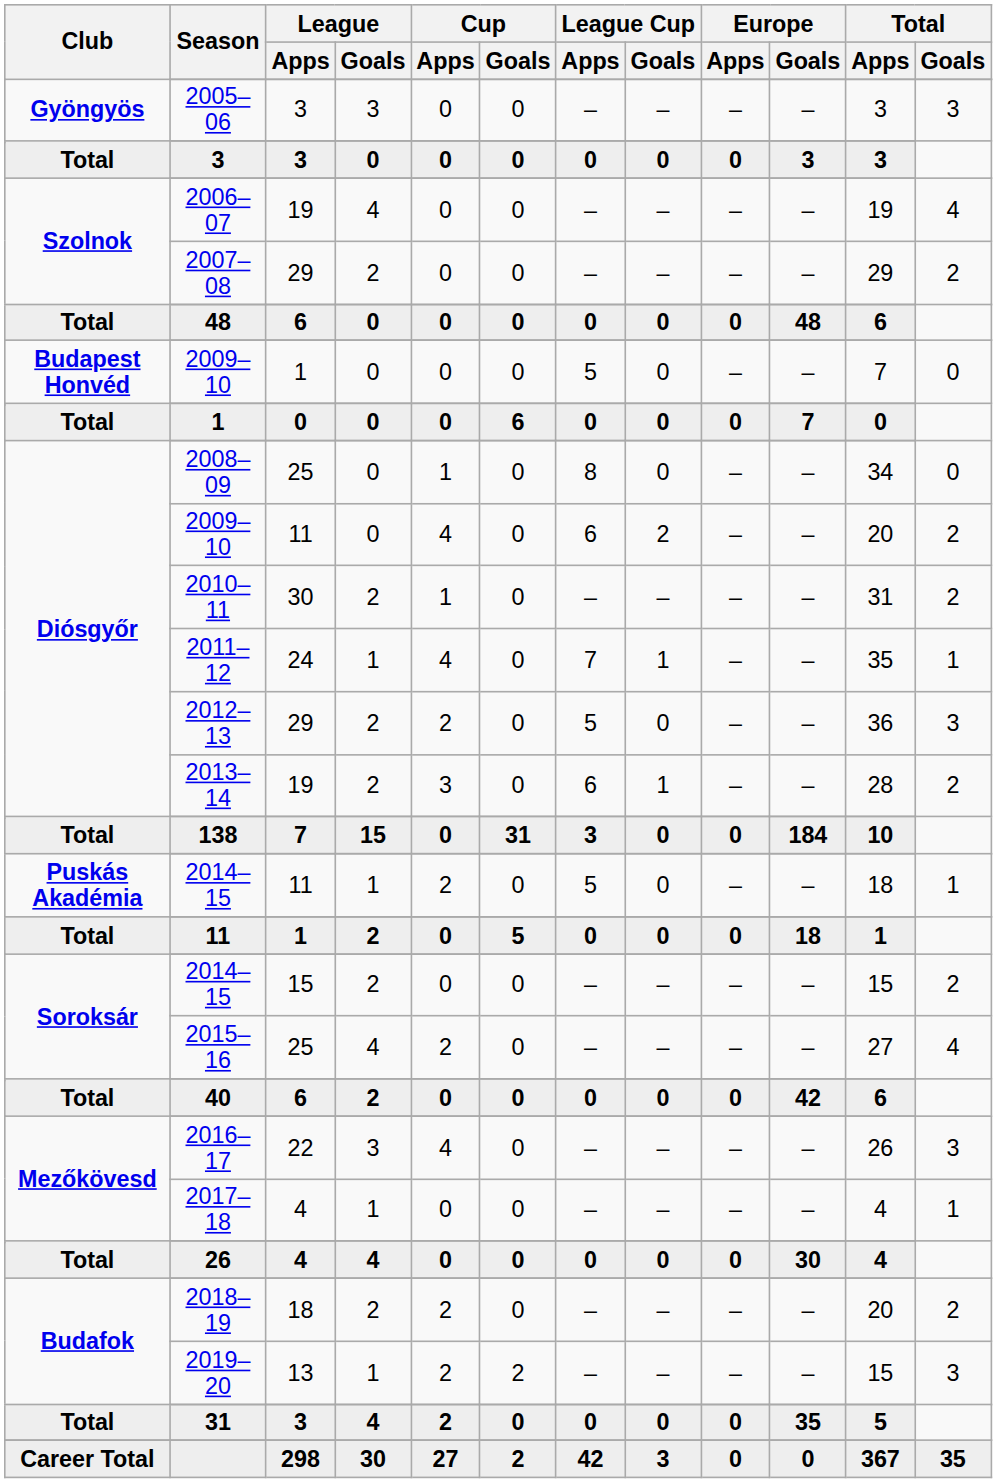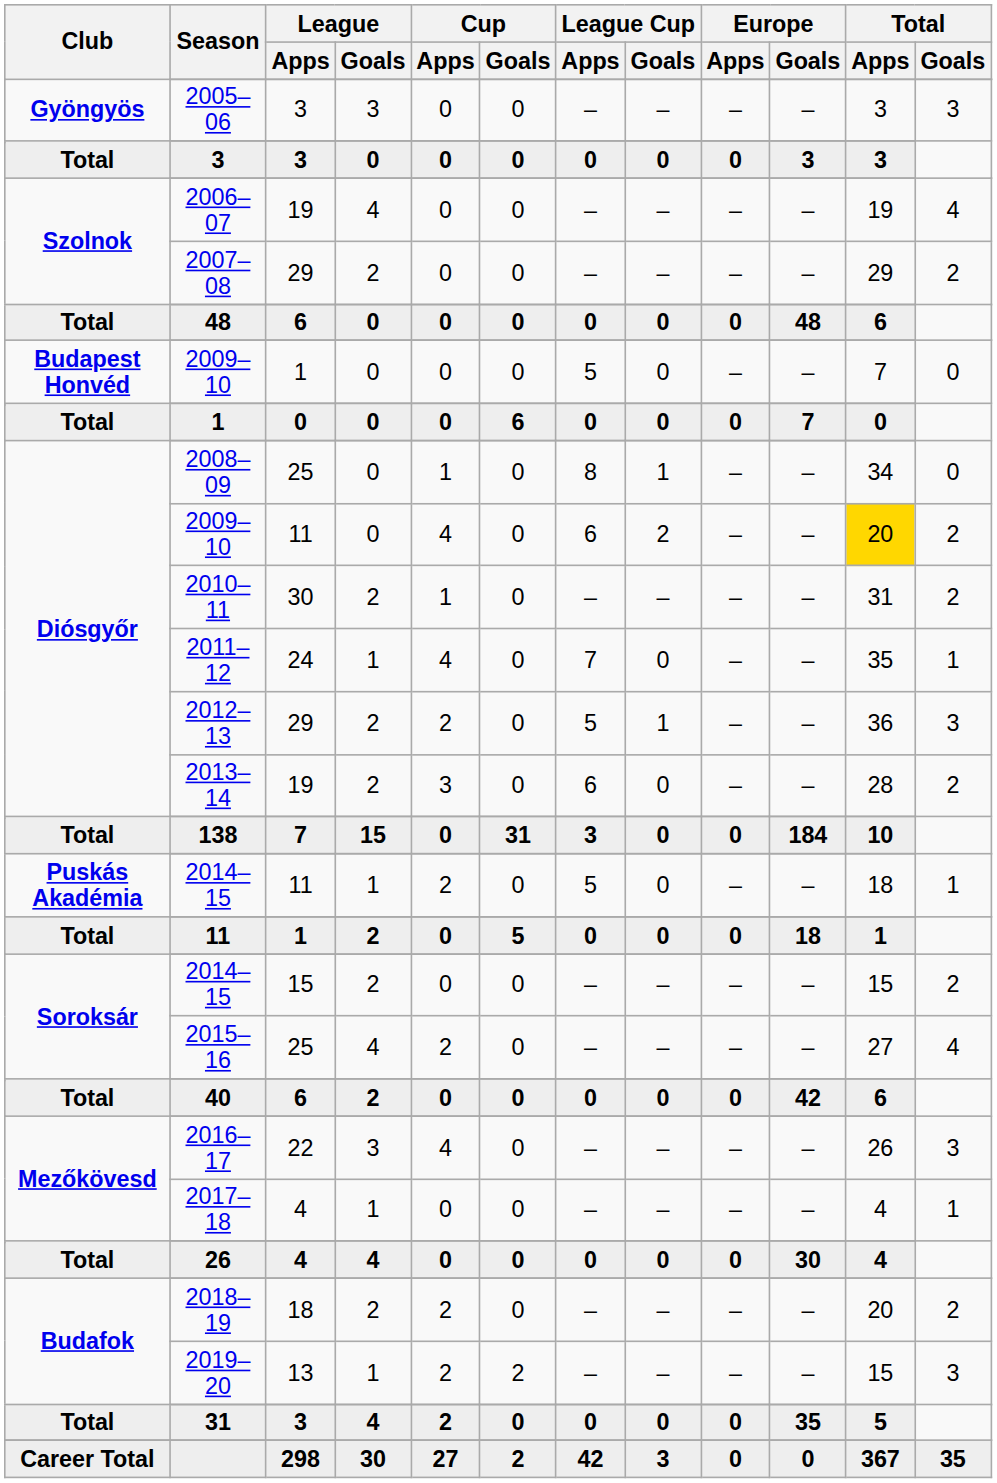 <table class="wikitable" style="font-size:90%; text-align: center;">
 <tr>
 <th rowspan="2">Club</th>
 <th rowspan="2">Season</th>
 <th colspan="2">League</th>
 <th colspan="2">Cup</th>
 <th colspan="2">League Cup</th>
 <th colspan="2">Europe</th>
 <th colspan="2">Total</th>
 </tr>
 <tr>
 <th>Apps</th>
 <th>Goals</th>
 <th>Apps</th>
 <th>Goals</th>
 <th>Apps</th>
 <th>Goals</th>
 <th>Apps</th>
 <th>Goals</th>
 <th>Apps</th>
 <th>Goals</th>
 </tr>
 <tr ||-||-||-|->
 <td rowspan="3" valign="center"><strong><a href='#'>Gyöngyös</a></strong></td>
 </tr>
 <tr>
 <td><a href='#'>2005–06</a></td>
 <td>3</td>
 <td>3</td>
 <td>0</td>
 <td>0</td>
 <td>–</td>
 <td>–</td>
 <td>–</td>
 <td>–</td>
 <td>3</td>
 <td>3</td>
 </tr>
 <tr>
 </tr>
 <tr style="font-weight:bold; background-color:#eeeeee;">
 <td>Total</td>
 <td>3</td>
 <td>3</td>
 <td>0</td>
 <td>0</td>
 <td>0</td>
 <td>0</td>
 <td>0</td>
 <td>0</td>
 <td>3</td>
 <td>3</td>
 </tr>
 <tr>
 <td rowspan="4" valign="center"><strong><a href='#'>Szolnok</a></strong></td>
 </tr>
 <tr>
 <td><a href='#'>2006–07</a></td>
 <td>19</td>
 <td>4</td>
 <td>0</td>
 <td>0</td>
 <td>–</td>
 <td>–</td>
 <td>–</td>
 <td>–</td>
 <td>19</td>
 <td>4</td>
 </tr>
 <tr>
 <td><a href='#'>2007–08</a></td>
 <td>29</td>
 <td>2</td>
 <td>0</td>
 <td>0</td>
 <td>–</td>
 <td>–</td>
 <td>–</td>
 <td>–</td>
 <td>29</td>
 <td>2</td>
 </tr>
 <tr>
 </tr>
 <tr style="font-weight:bold; background-color:#eeeeee;">
 <td>Total</td>
 <td>48</td>
 <td>6</td>
 <td>0</td>
 <td>0</td>
 <td>0</td>
 <td>0</td>
 <td>0</td>
 <td>0</td>
 <td>48</td>
 <td>6</td>
 </tr>
 <tr>
 <td rowspan="3" valign="center"><strong><a href='#'>Budapest Honvéd</a></strong></td>
 </tr>
 <tr>
 <td><a href='#'>2009–10</a></td>
 <td>1</td>
 <td>0</td>
 <td>0</td>
 <td>0</td>
 <td>5</td>
 <td>0</td>
 <td>–</td>
 <td>–</td>
 <td>7</td>
 <td>0</td>
 </tr>
 <tr>
 </tr>
 <tr style="font-weight:bold; background-color:#eeeeee;">
 <td>Total</td>
 <td>1</td>
 <td>0</td>
 <td>0</td>
 <td>0</td>
 <td>6</td>
 <td>0</td>
 <td>0</td>
 <td>0</td>
 <td>7</td>
 <td>0</td>
 </tr>
 <tr>
 <td rowspan="8" valign="center"><strong><a href='#'>Diósgyőr</a></strong></td>
 </tr>
 <tr>
 <td><a href='#'>2008–09</a></td>
 <td>25</td>
 <td>0</td>
 <td>1</td>
 <td>0</td>
 <td>8</td>
-<td>0</td>
+<td>1</td>
 <td>–</td>
 <td>–</td>
 <td>34</td>
 <td>0</td>
 </tr>
 <tr>
 <td><a href='#'>2009–10</a></td>
 <td>11</td>
 <td>0</td>
 <td>4</td>
 <td>0</td>
 <td>6</td>
 <td>2</td>
 <td>–</td>
 <td>–</td>
-<td>20</td>
+<td style="background: gold;">20</td>
 <td>2</td>
 </tr>
 <tr>
 <td><a href='#'>2010–11</a></td>
 <td>30</td>
 <td>2</td>
 <td>1</td>
 <td>0</td>
 <td>–</td>
 <td>–</td>
 <td>–</td>
 <td>–</td>
 <td>31</td>
 <td>2</td>
 </tr>
 <tr>
 <td><a href='#'>2011–12</a></td>
 <td>24</td>
 <td>1</td>
 <td>4</td>
 <td>0</td>
 <td>7</td>
-<td>1</td>
+<td>0</td>
 <td>–</td>
 <td>–</td>
 <td>35</td>
 <td>1</td>
 </tr>
 <tr>
 <td><a href='#'>2012–13</a></td>
 <td>29</td>
 <td>2</td>
 <td>2</td>
 <td>0</td>
 <td>5</td>
-<td>0</td>
+<td>1</td>
 <td>–</td>
 <td>–</td>
 <td>36</td>
 <td>3</td>
 </tr>
 <tr>
 <td><a href='#'>2013–14</a></td>
 <td>19</td>
 <td>2</td>
 <td>3</td>
 <td>0</td>
 <td>6</td>
-<td>1</td>
+<td>0</td>
 <td>–</td>
 <td>–</td>
 <td>28</td>
 <td>2</td>
 </tr>
 <tr>
 </tr>
 <tr style="font-weight:bold; background-color:#eeeeee;">
 <td>Total</td>
 <td>138</td>
 <td>7</td>
 <td>15</td>
 <td>0</td>
 <td>31</td>
 <td>3</td>
 <td>0</td>
 <td>0</td>
 <td>184</td>
 <td>10</td>
 </tr>
 <tr>
 <td rowspan="3" valign="center"><strong><a href='#'>Puskás Akadémia</a></strong></td>
 </tr>
 <tr>
 <td><a href='#'>2014–15</a></td>
 <td>11</td>
 <td>1</td>
 <td>2</td>
 <td>0</td>
 <td>5</td>
 <td>0</td>
 <td>–</td>
 <td>–</td>
 <td>18</td>
 <td>1</td>
 </tr>
 <tr>
 </tr>
 <tr style="font-weight:bold; background-color:#eeeeee;">
 <td>Total</td>
 <td>11</td>
 <td>1</td>
 <td>2</td>
 <td>0</td>
 <td>5</td>
 <td>0</td>
 <td>0</td>
 <td>0</td>
 <td>18</td>
 <td>1</td>
 </tr>
 <tr>
 <td rowspan="4" valign="center"><strong><a href='#'>Soroksár</a></strong></td>
 </tr>
 <tr>
 <td><a href='#'>2014–15</a></td>
 <td>15</td>
 <td>2</td>
 <td>0</td>
 <td>0</td>
 <td>–</td>
 <td>–</td>
 <td>–</td>
 <td>–</td>
 <td>15</td>
 <td>2</td>
 </tr>
 <tr>
 <td><a href='#'>2015–16</a></td>
 <td>25</td>
 <td>4</td>
 <td>2</td>
 <td>0</td>
 <td>–</td>
 <td>–</td>
 <td>–</td>
 <td>–</td>
 <td>27</td>
 <td>4</td>
 </tr>
 <tr>
 </tr>
 <tr style="font-weight:bold; background-color:#eeeeee;">
 <td>Total</td>
 <td>40</td>
 <td>6</td>
 <td>2</td>
 <td>0</td>
 <td>0</td>
 <td>0</td>
 <td>0</td>
 <td>0</td>
 <td>42</td>
 <td>6</td>
 </tr>
 <tr>
 <td rowspan="4" valign="center"><strong><a href='#'>Mezőkövesd</a></strong></td>
 </tr>
 <tr>
 <td><a href='#'>2016–17</a></td>
 <td>22</td>
 <td>3</td>
 <td>4</td>
 <td>0</td>
 <td>–</td>
 <td>–</td>
 <td>–</td>
 <td>–</td>
 <td>26</td>
 <td>3</td>
 </tr>
 <tr>
 <td><a href='#'>2017–18</a></td>
 <td>4</td>
 <td>1</td>
 <td>0</td>
 <td>0</td>
 <td>–</td>
 <td>–</td>
 <td>–</td>
 <td>–</td>
 <td>4</td>
 <td>1</td>
 </tr>
 <tr>
 </tr>
 <tr style="font-weight:bold; background-color:#eeeeee;">
 <td>Total</td>
 <td>26</td>
 <td>4</td>
 <td>4</td>
 <td>0</td>
 <td>0</td>
 <td>0</td>
 <td>0</td>
 <td>0</td>
 <td>30</td>
 <td>4</td>
 </tr>
 <tr>
 <td rowspan="4" valign="center"><strong><a href='#'>Budafok</a></strong></td>
 </tr>
 <tr>
 <td><a href='#'>2018–19</a></td>
 <td>18</td>
 <td>2</td>
 <td>2</td>
 <td>0</td>
 <td>–</td>
 <td>–</td>
 <td>–</td>
 <td>–</td>
 <td>20</td>
 <td>2</td>
 </tr>
 <tr>
 <td><a href='#'>2019–20</a></td>
 <td>13</td>
 <td>1</td>
 <td>2</td>
 <td>2</td>
 <td>–</td>
 <td>–</td>
 <td>–</td>
 <td>–</td>
 <td>15</td>
 <td>3</td>
 </tr>
 <tr>
 </tr>
 <tr style="font-weight:bold; background-color:#eeeeee;">
 <td>Total</td>
 <td>31</td>
 <td>3</td>
 <td>4</td>
 <td>2</td>
 <td>0</td>
 <td>0</td>
 <td>0</td>
 <td>0</td>
 <td>35</td>
 <td>5</td>
 </tr>
 <tr>
 </tr>
 <tr style="font-weight:bold; background-color:#eeeeee;">
 <td rowspan="2" valign="top"><strong>Career Total</strong></td>
 <td></td>
 <td><strong>298</strong></td>
 <td><strong>30</strong></td>
 <td><strong>27</strong></td>
 <td><strong>2</strong></td>
 <td><strong>42</strong></td>
 <td><strong>3</strong></td>
 <td><strong>0</strong></td>
 <td><strong>0</strong></td>
 <td><strong>367</strong></td>
 <td><strong>35</strong></td>
 </tr>
 </table>
